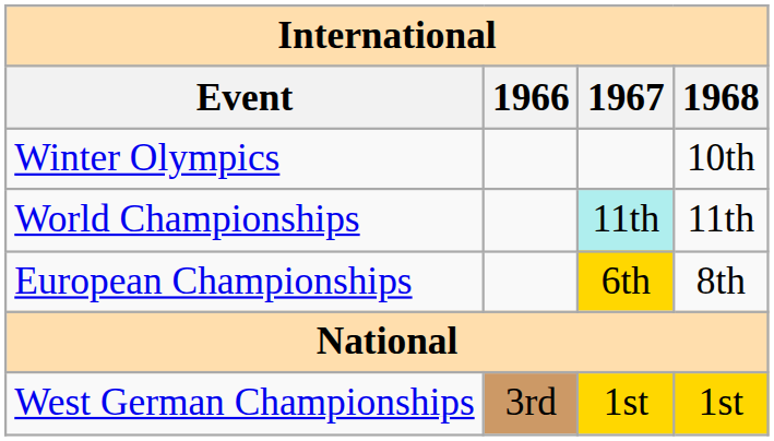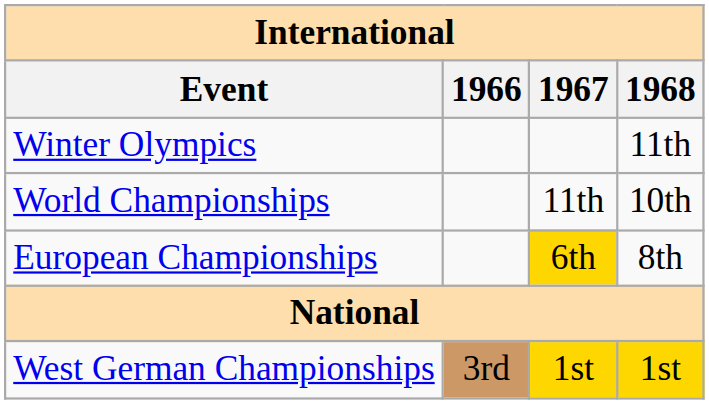 <table class="wikitable" style="text-align:center">
 <tr>
 <th style="background-color: #ffdead; " colspan=4 align=center>International</th>
 </tr>
 <tr>
 <th>Event</th>
 <th>1966</th>
 <th>1967</th>
 <th>1968</th>
 </tr>
 <tr>
 <td align=left><a href='#'>Winter Olympics</a></td>
 <td></td>
 <td></td>
-<td>10th</td>
+<td>11th</td>
 </tr>
 <tr>
 <td align=left><a href='#'>World Championships</a></td>
 <td></td>
-<td style="background: paleturquoise;">11th</td>
 <td>11th</td>
+<td>10th</td>
 </tr>
 <tr>
 <td align=left><a href='#'>European Championships</a></td>
 <td></td>
 <td style="background: gold;">6th</td>
 <td>8th</td>
 </tr>
 <tr>
 <th style="background-color: #ffdead; " colspan=4 align=center>National</th>
 </tr>
 <tr>
 <td align=left><a href='#'>West German Championships</a></td>
 <td bgcolor=cc9966>3rd</td>
 <td bgcolor=gold>1st</td>
 <td bgcolor=gold>1st</td>
 </tr>
 </table>
